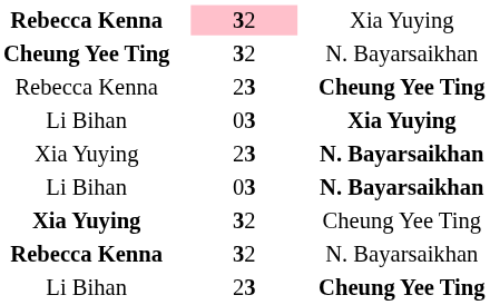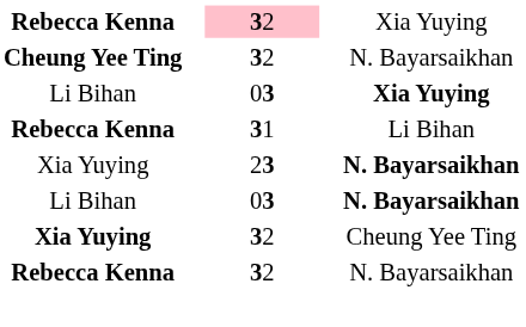 <table style="text-align:center; font-size: 90%">
 <tr>
 <th width=125></th>
 <th width=65></th>
 <th width=125></th>
 </tr>
 <tr>
 <td><strong>Rebecca Kenna</strong></td>
 <td style="background: pink;"><strong>3</strong>2</td>
 <td>Xia Yuying</td>
 </tr>
 <tr>
 <td><strong>Cheung Yee Ting</strong></td>
 <td><strong>3</strong>2</td>
 <td>N. Bayarsaikhan</td>
 </tr>
 <tr>
-<td>Rebecca Kenna</td>
-<td>2<strong>3</strong></td>
-<td><strong>Cheung Yee Ting</strong></td>
-</tr>
-<tr>
 <td>Li Bihan</td>
 <td>0<strong>3</strong></td>
 <td><strong>Xia Yuying</strong></td>
+</tr>
+<tr>
+<td><strong>Rebecca Kenna</strong></td>
+<td><strong>3</strong>1</td>
+<td>Li Bihan</td>
 </tr>
 <tr>
 <td>Xia Yuying</td>
 <td>2<strong>3</strong></td>
 <td><strong>N. Bayarsaikhan</strong></td>
 </tr>
 <tr>
 <td>Li Bihan</td>
 <td>0<strong>3</strong></td>
 <td><strong>N. Bayarsaikhan</strong></td>
 </tr>
 <tr>
 <td><strong>Xia Yuying</strong></td>
 <td><strong>3</strong>2</td>
 <td>Cheung Yee Ting</td>
 </tr>
 <tr>
 <td><strong>Rebecca Kenna</strong></td>
 <td><strong>3</strong>2</td>
 <td>N. Bayarsaikhan</td>
 </tr>
-<tr>
-<td>Li Bihan</td>
-<td>2<strong>3</strong></td>
-<td><strong>Cheung Yee Ting</strong></td>
-</tr>
 </table>
